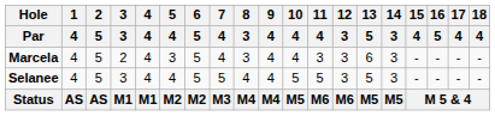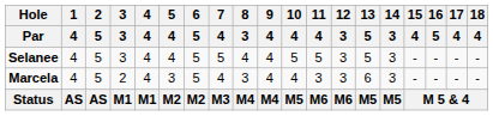 <table class="wikitable" style="text-align:center;">
 <tr>
 <th>Hole</th>
 <th>1</th>
 <th>2</th>
 <th>3</th>
 <th>4</th>
 <th>5</th>
 <th>6</th>
 <th>7</th>
 <th>8</th>
 <th>9</th>
 <th>10</th>
 <th>11</th>
 <th>12</th>
 <th>13</th>
 <th>14</th>
 <th>15</th>
 <th>16</th>
 <th>17</th>
 <th>18</th>
 </tr>
 <tr>
 <th>Par</th>
 <th>4</th>
 <th>5</th>
 <th>3</th>
 <th>4</th>
 <th>4</th>
 <th>5</th>
 <th>4</th>
 <th>3</th>
 <th>4</th>
 <th>4</th>
 <th>4</th>
 <th>3</th>
 <th>5</th>
 <th>3</th>
 <th>4</th>
 <th>5</th>
 <th>4</th>
 <th>4</th>
 </tr>
 <tr>
+<td><strong>Selanee</strong></td>
+<td>4</td>
+<td>5</td>
+<td>3</td>
+<td>4</td>
+<td>4</td>
+<td>5</td>
+<td>5</td>
+<td>4</td>
+<td>4</td>
+<td>5</td>
+<td>5</td>
+<td>3</td>
+<td>5</td>
+<td>3</td>
+<td>-</td>
+<td>-</td>
+<td>-</td>
+<td>-</td>
+</tr>
+<tr>
 <td><strong>Marcela</strong></td>
 <td>4</td>
 <td>5</td>
 <td>2</td>
 <td>4</td>
 <td>3</td>
 <td>5</td>
 <td>4</td>
 <td>3</td>
 <td>4</td>
 <td>4</td>
 <td>3</td>
 <td>3</td>
 <td>6</td>
-<td>3</td>
-<td>-</td>
-<td>-</td>
-<td>-</td>
-<td>-</td>
-</tr>
-<tr>
-<td><strong>Selanee</strong></td>
-<td>4</td>
-<td>5</td>
-<td>3</td>
-<td>4</td>
-<td>4</td>
-<td>5</td>
-<td>5</td>
-<td>4</td>
-<td>4</td>
-<td>5</td>
-<td>5</td>
-<td>3</td>
-<td>5</td>
 <td>3</td>
 <td>-</td>
 <td>-</td>
 <td>-</td>
 <td>-</td>
 </tr>
 <tr>
 <th>Status</th>
 <th>AS</th>
 <th>AS</th>
 <th>M1</th>
 <th>M1</th>
 <th>M2</th>
 <th>M2</th>
 <th>M3</th>
 <th>M4</th>
 <th>M4</th>
 <th>M5</th>
 <th>M6</th>
 <th>M6</th>
 <th>M5</th>
 <th>M5</th>
 <th colspan="4">M 5 & 4</th>
 </tr>
 </table>
